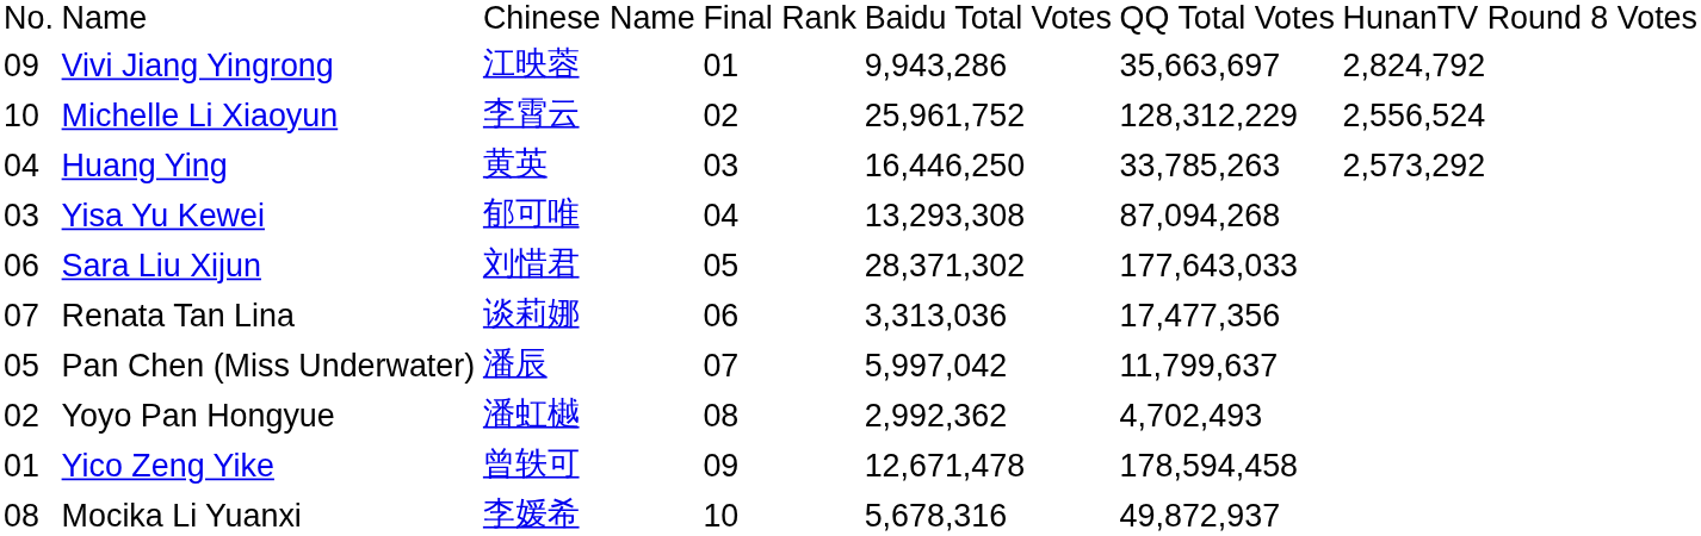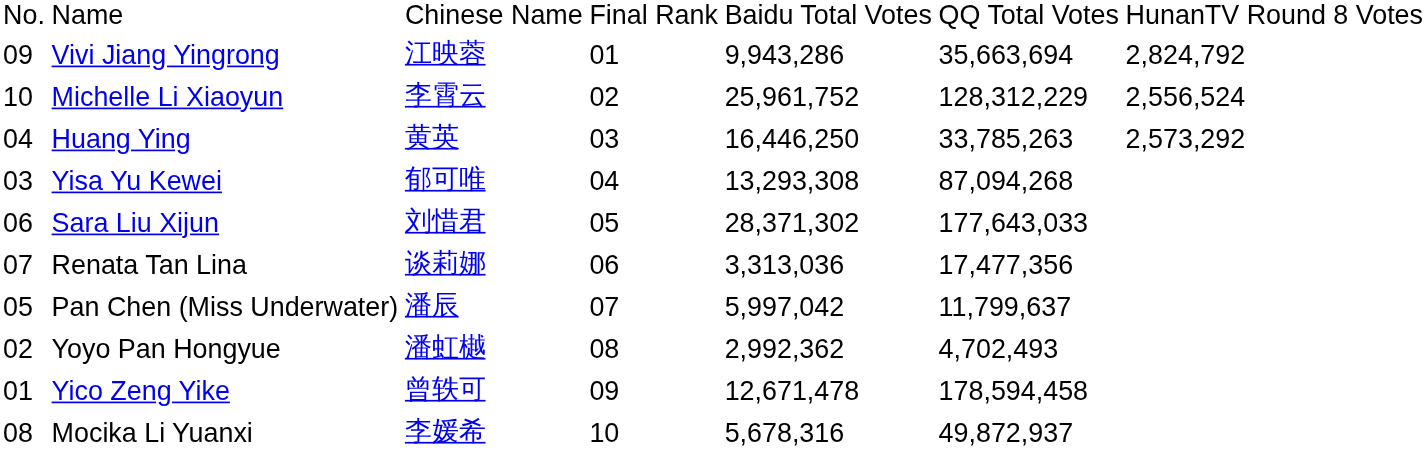 <table ->
 <tr>
 <td>No.</td>
 <td>Name</td>
 <td>Chinese Name</td>
 <td>Final Rank</td>
 <td>Baidu Total Votes</td>
 <td>QQ Total Votes</td>
 <td>HunanTV Round 8 Votes</td>
 </tr>
 <tr>
 <td>09</td>
 <td><a href='#'>Vivi Jiang Yingrong</a></td>
 <td><a href='#'>江映蓉</a></td>
 <td>01</td>
 <td>9,943,286</td>
-<td>35,663,697</td>
+<td>35,663,694</td>
 <td>2,824,792</td>
 </tr>
 <tr>
 <td>10</td>
 <td><a href='#'>Michelle Li Xiaoyun</a></td>
 <td><a href='#'>李霄云</a></td>
 <td>02</td>
 <td>25,961,752</td>
 <td>128,312,229</td>
 <td>2,556,524</td>
 </tr>
 <tr>
 <td>04</td>
 <td><a href='#'>Huang Ying</a></td>
 <td><a href='#'>黄英</a></td>
 <td>03</td>
 <td>16,446,250</td>
 <td>33,785,263</td>
 <td>2,573,292</td>
 </tr>
 <tr>
 <td>03</td>
 <td><a href='#'>Yisa Yu Kewei</a></td>
 <td><a href='#'>郁可唯</a></td>
 <td>04</td>
 <td>13,293,308</td>
 <td>87,094,268</td>
 <td></td>
 </tr>
 <tr>
 <td>06</td>
 <td><a href='#'>Sara Liu Xijun</a></td>
 <td><a href='#'>刘惜君</a></td>
 <td>05</td>
 <td>28,371,302</td>
 <td>177,643,033</td>
 <td></td>
 </tr>
 <tr>
 <td>07</td>
 <td>Renata Tan Lina</td>
 <td><a href='#'>谈莉娜</a></td>
 <td>06</td>
 <td>3,313,036</td>
 <td>17,477,356</td>
 <td></td>
 </tr>
 <tr>
 <td>05</td>
 <td>Pan Chen (Miss Underwater)</td>
 <td><a href='#'>潘辰</a></td>
 <td>07</td>
 <td>5,997,042</td>
 <td>11,799,637</td>
 <td></td>
 </tr>
 <tr>
 <td>02</td>
 <td>Yoyo Pan Hongyue</td>
 <td><a href='#'>潘虹樾</a></td>
 <td>08</td>
 <td>2,992,362</td>
 <td>4,702,493</td>
 <td></td>
 </tr>
 <tr>
 <td>01</td>
 <td><a href='#'>Yico Zeng Yike</a></td>
 <td><a href='#'>曾轶可</a></td>
 <td>09</td>
 <td>12,671,478</td>
 <td>178,594,458</td>
 <td></td>
 </tr>
 <tr>
 <td>08</td>
 <td>Mocika Li Yuanxi</td>
 <td><a href='#'>李媛希</a></td>
 <td>10</td>
 <td>5,678,316</td>
 <td>49,872,937</td>
 <td></td>
 </tr>
 </table>
